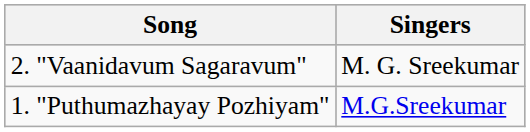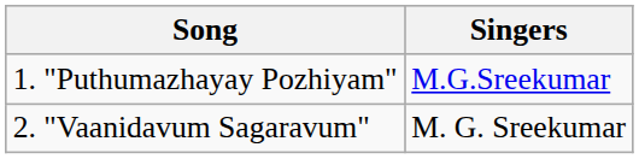 <table class="wikitable">
 <tr>
 <th>Song</th>
 <th>Singers</th>
 </tr>
 <tr>
+<td>1. "Puthumazhayay Pozhiyam"</td>
+<td><a href='#'>M.G.Sreekumar</a></td>
+</tr>
+<tr>
 <td>2. "Vaanidavum Sagaravum"</td>
 <td>M. G. Sreekumar</td>
 </tr>
-<tr>
-<td>1. "Puthumazhayay Pozhiyam"</td>
-<td><a href='#'>M.G.Sreekumar</a></td>
-</tr>
 </table>
